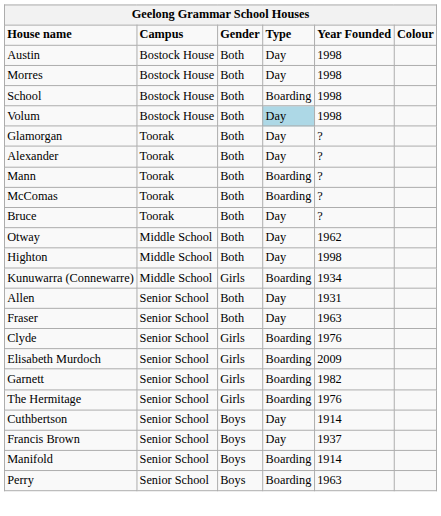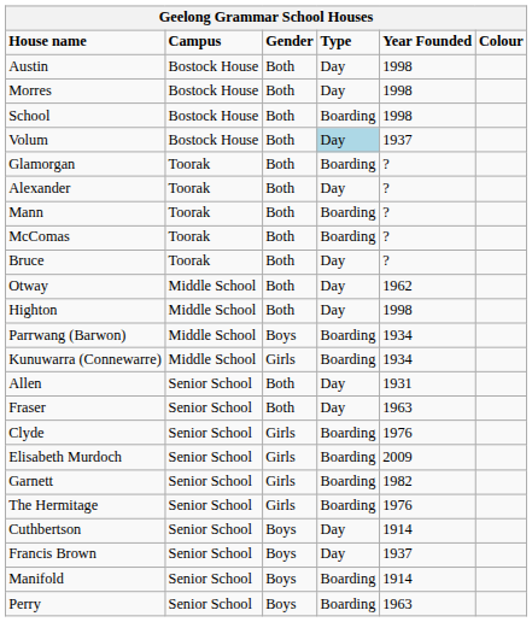 <table class="wikitable"  style="float:right; margin-left:1em; font-size:80%;">
 <tr>
 <th colspan="6">Geelong Grammar School Houses</th>
 </tr>
 <tr>
 <td><strong>House name</strong></td>
 <td><strong>Campus</strong></td>
 <td><strong>Gender</strong></td>
 <td><strong>Type</strong></td>
 <td><strong>Year Founded</strong></td>
 <td><strong>Colour</strong></td>
 </tr>
 <tr>
 <td>Austin</td>
 <td>Bostock House</td>
 <td>Both</td>
 <td>Day</td>
 <td>1998</td>
 <td></td>
 </tr>
 <tr>
 <td>Morres</td>
 <td>Bostock House</td>
 <td>Both</td>
 <td>Day</td>
 <td>1998</td>
 <td></td>
 </tr>
 <tr>
 <td>School</td>
 <td>Bostock House</td>
 <td>Both</td>
 <td>Boarding</td>
 <td>1998</td>
 <td></td>
 </tr>
 <tr>
 <td>Volum</td>
 <td>Bostock House</td>
 <td>Both</td>
 <td style="background: lightblue;">Day</td>
-<td>1998</td>
+<td>1937</td>
 <td></td>
 </tr>
 <tr>
 <td>Glamorgan</td>
 <td>Toorak</td>
 <td>Both</td>
-<td>Day</td>
+<td>Boarding</td>
 <td>?</td>
 <td></td>
 </tr>
 <tr>
 <td>Alexander</td>
 <td>Toorak</td>
 <td>Both</td>
 <td>Day</td>
 <td>?</td>
 <td></td>
 </tr>
 <tr>
 <td>Mann</td>
 <td>Toorak</td>
 <td>Both</td>
 <td>Boarding</td>
 <td>?</td>
 <td></td>
 </tr>
 <tr>
 <td>McComas</td>
 <td>Toorak</td>
 <td>Both</td>
 <td>Boarding</td>
 <td>?</td>
 <td></td>
 </tr>
 <tr>
 <td>Bruce</td>
 <td>Toorak</td>
 <td>Both</td>
 <td>Day</td>
 <td>?</td>
 <td></td>
 </tr>
 <tr>
 <td>Otway</td>
 <td>Middle School</td>
 <td>Both</td>
 <td>Day</td>
 <td>1962</td>
 <td></td>
 </tr>
 <tr>
 <td>Highton</td>
 <td>Middle School</td>
 <td>Both</td>
 <td>Day</td>
 <td>1998</td>
+<td></td>
+</tr>
+<tr>
+<td>Parrwang (Barwon)</td>
+<td>Middle School</td>
+<td>Boys</td>
+<td>Boarding</td>
+<td>1934</td>
 <td></td>
 </tr>
 <tr>
 <td>Kunuwarra (Connewarre)</td>
 <td>Middle School</td>
 <td>Girls</td>
 <td>Boarding</td>
 <td>1934</td>
 <td></td>
 </tr>
 <tr>
 <td>Allen</td>
 <td>Senior School</td>
 <td>Both</td>
 <td>Day</td>
 <td>1931</td>
 <td></td>
 </tr>
 <tr>
 <td>Fraser</td>
 <td>Senior School</td>
 <td>Both</td>
 <td>Day</td>
 <td>1963</td>
 <td></td>
 </tr>
 <tr>
 <td>Clyde</td>
 <td>Senior School</td>
 <td>Girls</td>
 <td>Boarding</td>
 <td>1976</td>
 <td></td>
 </tr>
 <tr>
 <td>Elisabeth Murdoch</td>
 <td>Senior School</td>
 <td>Girls</td>
 <td>Boarding</td>
 <td>2009</td>
 <td></td>
 </tr>
 <tr>
 <td>Garnett</td>
 <td>Senior School</td>
 <td>Girls</td>
 <td>Boarding</td>
 <td>1982</td>
 <td></td>
 </tr>
 <tr>
 <td>The Hermitage</td>
 <td>Senior School</td>
 <td>Girls</td>
 <td>Boarding</td>
 <td>1976</td>
 <td></td>
 </tr>
 <tr>
 <td>Cuthbertson</td>
 <td>Senior School</td>
 <td>Boys</td>
 <td>Day</td>
 <td>1914</td>
 <td></td>
 </tr>
 <tr>
 <td>Francis Brown</td>
 <td>Senior School</td>
 <td>Boys</td>
 <td>Day</td>
 <td>1937</td>
 <td></td>
 </tr>
 <tr>
 <td>Manifold</td>
 <td>Senior School</td>
 <td>Boys</td>
 <td>Boarding</td>
 <td>1914</td>
 <td></td>
 </tr>
 <tr>
 <td>Perry</td>
 <td>Senior School</td>
 <td>Boys</td>
 <td>Boarding</td>
 <td>1963</td>
 <td></td>
 </tr>
 </table>
